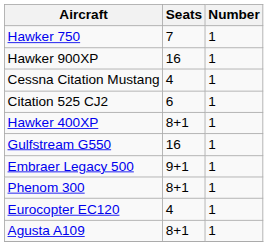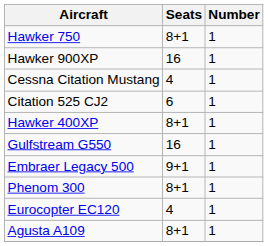 <table class="wikitable">
 <tr>
 <th>Aircraft</th>
 <th>Seats</th>
 <th>Number</th>
 </tr>
 <tr>
 <td><a href='#'>Hawker 750</a></td>
-<td>7</td>
+<td>8+1</td>
 <td>1</td>
 </tr>
 <tr>
 <td>Hawker 900XP</td>
 <td>16</td>
 <td>1</td>
 </tr>
 <tr>
 <td>Cessna Citation Mustang</td>
 <td>4</td>
 <td>1</td>
 </tr>
 <tr>
 <td>Citation 525 CJ2</td>
 <td>6</td>
 <td>1</td>
 </tr>
 <tr>
 <td><a href='#'>Hawker 400XP</a></td>
 <td>8+1</td>
 <td>1</td>
 </tr>
 <tr>
 <td><a href='#'>Gulfstream G550</a></td>
 <td>16</td>
 <td>1</td>
 </tr>
 <tr>
 <td><a href='#'>Embraer Legacy 500</a></td>
 <td>9+1</td>
 <td>1</td>
 </tr>
 <tr>
 <td><a href='#'>Phenom 300</a></td>
 <td>8+1</td>
 <td>1</td>
 </tr>
 <tr>
 <td><a href='#'>Eurocopter EC120</a></td>
 <td>4</td>
 <td>1</td>
 </tr>
 <tr>
 <td><a href='#'>Agusta A109</a></td>
 <td>8+1</td>
 <td>1</td>
 </tr>
 <tr>
 </tr>
 </table>
